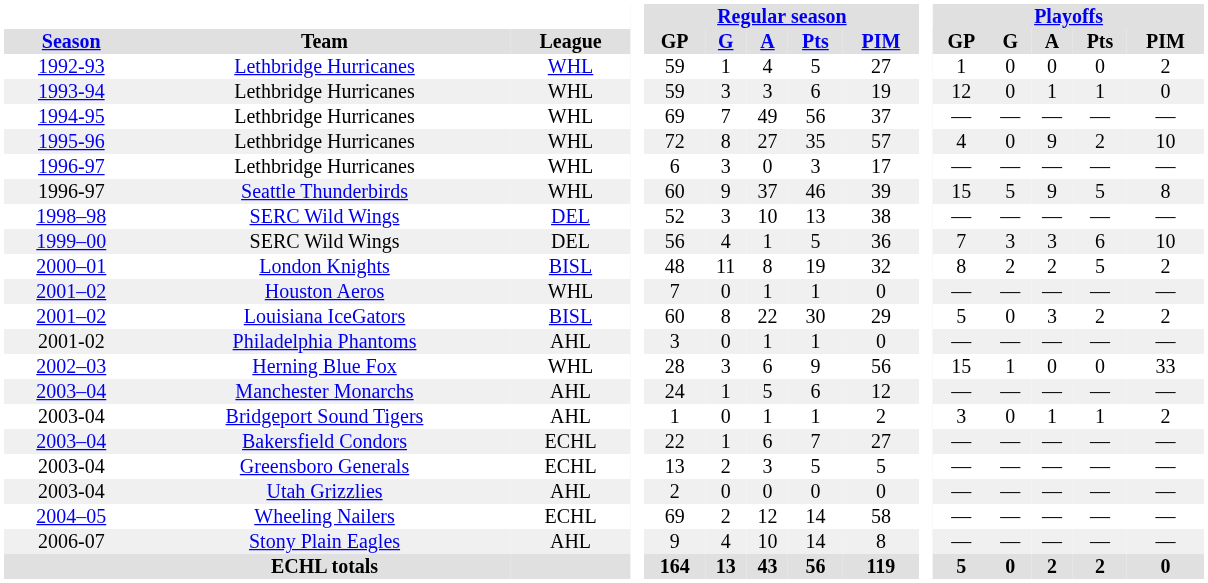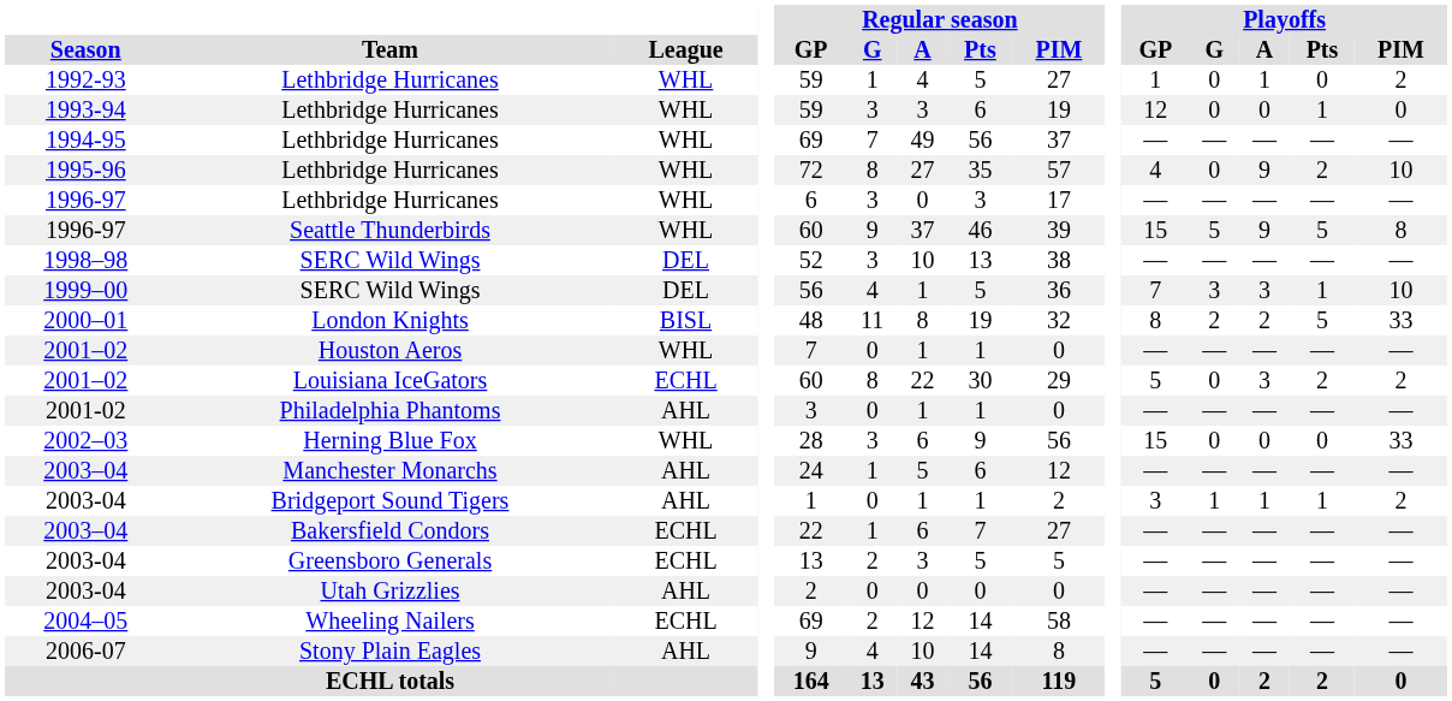 <table border="0" cellpadding="1" cellspacing="0" style="text-align:center; width:60em;">
 <tr style="background:#e0e0e0;">
 <th colspan="3"  bgcolor="#ffffff"> </th>
 <th rowspan="100" bgcolor="#ffffff"> </th>
 <th colspan="5"><a href='#'>Regular season</a></th>
 <th rowspan="100" bgcolor="#ffffff"> </th>
 <th colspan="5"><a href='#'>Playoffs</a></th>
 </tr>
 <tr style="background:#e0e0e0;">
 <th><a href='#'>Season</a></th>
 <th>Team</th>
 <th>League</th>
 <th>GP</th>
 <th><a href='#'>G</a></th>
 <th><a href='#'>A</a></th>
 <th><a href='#'>Pts</a></th>
 <th><a href='#'>PIM</a></th>
 <th>GP</th>
 <th>G</th>
 <th>A</th>
 <th>Pts</th>
 <th>PIM</th>
 </tr>
 <tr>
 <td><a href='#'>1992-93</a></td>
 <td><a href='#'>Lethbridge Hurricanes</a></td>
 <td><a href='#'>WHL</a></td>
 <td>59</td>
 <td>1</td>
 <td>4</td>
 <td>5</td>
 <td>27</td>
 <td>1</td>
 <td>0</td>
-<td>0</td>
+<td>1</td>
 <td>0</td>
 <td>2</td>
 </tr>
 <tr style="background:#f0f0f0;">
 <td><a href='#'>1993-94</a></td>
 <td>Lethbridge Hurricanes</td>
 <td>WHL</td>
 <td>59</td>
 <td>3</td>
 <td>3</td>
 <td>6</td>
 <td>19</td>
 <td>12</td>
 <td>0</td>
-<td>1</td>
+<td>0</td>
 <td>1</td>
 <td>0</td>
 </tr>
 <tr>
 <td><a href='#'>1994-95</a></td>
 <td>Lethbridge Hurricanes</td>
 <td>WHL</td>
 <td>69</td>
 <td>7</td>
 <td>49</td>
 <td>56</td>
 <td>37</td>
 <td>—</td>
 <td>—</td>
 <td>—</td>
 <td>—</td>
 <td>—</td>
 </tr>
 <tr style="background:#f0f0f0;">
 <td><a href='#'>1995-96</a></td>
 <td>Lethbridge Hurricanes</td>
 <td>WHL</td>
 <td>72</td>
 <td>8</td>
 <td>27</td>
 <td>35</td>
 <td>57</td>
 <td>4</td>
 <td>0</td>
 <td>9</td>
 <td>2</td>
 <td>10</td>
 </tr>
 <tr>
 <td><a href='#'>1996-97</a></td>
 <td>Lethbridge Hurricanes</td>
 <td>WHL</td>
 <td>6</td>
 <td>3</td>
 <td>0</td>
 <td>3</td>
 <td>17</td>
 <td>—</td>
 <td>—</td>
 <td>—</td>
 <td>—</td>
 <td>—</td>
 </tr>
 <tr style="background:#f0f0f0;">
 <td>1996-97</td>
 <td><a href='#'>Seattle Thunderbirds</a></td>
 <td>WHL</td>
 <td>60</td>
 <td>9</td>
 <td>37</td>
 <td>46</td>
 <td>39</td>
 <td>15</td>
 <td>5</td>
 <td>9</td>
 <td>5</td>
 <td>8</td>
 </tr>
 <tr>
 <td><a href='#'>1998–98</a></td>
 <td><a href='#'>SERC Wild Wings</a></td>
 <td><a href='#'>DEL</a></td>
 <td>52</td>
 <td>3</td>
 <td>10</td>
 <td>13</td>
 <td>38</td>
 <td>—</td>
 <td>—</td>
 <td>—</td>
 <td>—</td>
 <td>—</td>
 </tr>
 <tr style="background:#f0f0f0;">
 <td><a href='#'>1999–00</a></td>
 <td>SERC Wild Wings</td>
 <td>DEL</td>
 <td>56</td>
 <td>4</td>
 <td>1</td>
 <td>5</td>
 <td>36</td>
 <td>7</td>
 <td>3</td>
 <td>3</td>
-<td>6</td>
+<td>1</td>
 <td>10</td>
 </tr>
 <tr>
 <td><a href='#'>2000–01</a></td>
 <td><a href='#'>London Knights</a></td>
 <td><a href='#'>BISL</a></td>
 <td>48</td>
 <td>11</td>
 <td>8</td>
 <td>19</td>
 <td>32</td>
 <td>8</td>
 <td>2</td>
 <td>2</td>
 <td>5</td>
-<td>2</td>
+<td>33</td>
 </tr>
 <tr style="background:#f0f0f0;">
 <td><a href='#'>2001–02</a></td>
 <td><a href='#'>Houston Aeros</a></td>
 <td>WHL</td>
 <td>7</td>
 <td>0</td>
 <td>1</td>
 <td>1</td>
 <td>0</td>
 <td>—</td>
 <td>—</td>
 <td>—</td>
 <td>—</td>
 <td>—</td>
 </tr>
 <tr>
 <td><a href='#'>2001–02</a></td>
 <td><a href='#'>Louisiana IceGators</a></td>
-<td><a href='#'>BISL</a></td>
+<td><a href='#'>ECHL</a></td>
 <td>60</td>
 <td>8</td>
 <td>22</td>
 <td>30</td>
 <td>29</td>
 <td>5</td>
 <td>0</td>
 <td>3</td>
 <td>2</td>
 <td>2</td>
 </tr>
 <tr style="background:#f0f0f0;">
 <td>2001-02</td>
 <td><a href='#'>Philadelphia Phantoms</a></td>
 <td>AHL</td>
 <td>3</td>
 <td>0</td>
 <td>1</td>
 <td>1</td>
 <td>0</td>
 <td>—</td>
 <td>—</td>
 <td>—</td>
 <td>—</td>
 <td>—</td>
 </tr>
 <tr>
 <td><a href='#'>2002–03</a></td>
 <td><a href='#'>Herning Blue Fox</a></td>
 <td>WHL</td>
 <td>28</td>
 <td>3</td>
 <td>6</td>
 <td>9</td>
 <td>56</td>
 <td>15</td>
-<td>1</td>
+<td>0</td>
 <td>0</td>
 <td>0</td>
 <td>33</td>
 </tr>
 <tr style="background:#f0f0f0;">
 <td><a href='#'>2003–04</a></td>
 <td><a href='#'>Manchester Monarchs</a></td>
 <td>AHL</td>
 <td>24</td>
 <td>1</td>
 <td>5</td>
 <td>6</td>
 <td>12</td>
 <td>—</td>
 <td>—</td>
 <td>—</td>
 <td>—</td>
 <td>—</td>
 </tr>
 <tr>
 <td>2003-04</td>
 <td><a href='#'>Bridgeport Sound Tigers</a></td>
 <td>AHL</td>
 <td>1</td>
 <td>0</td>
 <td>1</td>
 <td>1</td>
 <td>2</td>
 <td>3</td>
-<td>0</td>
+<td>1</td>
 <td>1</td>
 <td>1</td>
 <td>2</td>
 </tr>
 <tr style="background:#f0f0f0;">
 <td><a href='#'>2003–04</a></td>
 <td><a href='#'>Bakersfield Condors</a></td>
 <td>ECHL</td>
 <td>22</td>
 <td>1</td>
 <td>6</td>
 <td>7</td>
 <td>27</td>
 <td>—</td>
 <td>—</td>
 <td>—</td>
 <td>—</td>
 <td>—</td>
 </tr>
 <tr>
 <td>2003-04</td>
 <td><a href='#'>Greensboro Generals</a></td>
 <td>ECHL</td>
 <td>13</td>
 <td>2</td>
 <td>3</td>
 <td>5</td>
 <td>5</td>
 <td>—</td>
 <td>—</td>
 <td>—</td>
 <td>—</td>
 <td>—</td>
 </tr>
 <tr style="background:#f0f0f0;">
 <td>2003-04</td>
 <td><a href='#'>Utah Grizzlies</a></td>
 <td>AHL</td>
 <td>2</td>
 <td>0</td>
 <td>0</td>
 <td>0</td>
 <td>0</td>
 <td>—</td>
 <td>—</td>
 <td>—</td>
 <td>—</td>
 <td>—</td>
 </tr>
 <tr>
 <td><a href='#'>2004–05</a></td>
 <td><a href='#'>Wheeling Nailers</a></td>
 <td>ECHL</td>
 <td>69</td>
 <td>2</td>
 <td>12</td>
 <td>14</td>
 <td>58</td>
 <td>—</td>
 <td>—</td>
 <td>—</td>
 <td>—</td>
 <td>—</td>
 </tr>
 <tr style="background:#f0f0f0;">
 <td>2006-07</td>
 <td><a href='#'>Stony Plain Eagles</a></td>
 <td>AHL</td>
 <td>9</td>
 <td>4</td>
 <td>10</td>
 <td>14</td>
 <td>8</td>
 <td>—</td>
 <td>—</td>
 <td>—</td>
 <td>—</td>
 <td>—</td>
 </tr>
 <tr bgcolor="#e0e0e0">
 <td></td>
 <td><strong>ECHL totals</strong></td>
 <td></td>
 <td><strong>164</strong></td>
 <td><strong>13</strong></td>
 <td><strong>43</strong></td>
 <td><strong>56</strong></td>
 <td><strong>119</strong></td>
 <td><strong>5</strong></td>
 <td><strong>0</strong></td>
 <td><strong>2</strong></td>
 <td><strong>2</strong></td>
 <td><strong>0</strong></td>
 </tr>
 </table>
